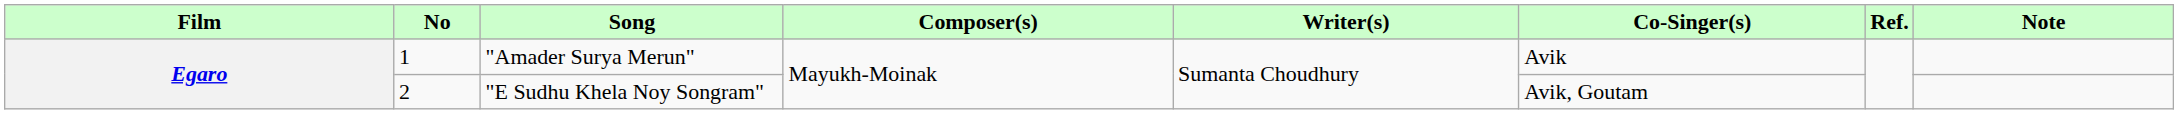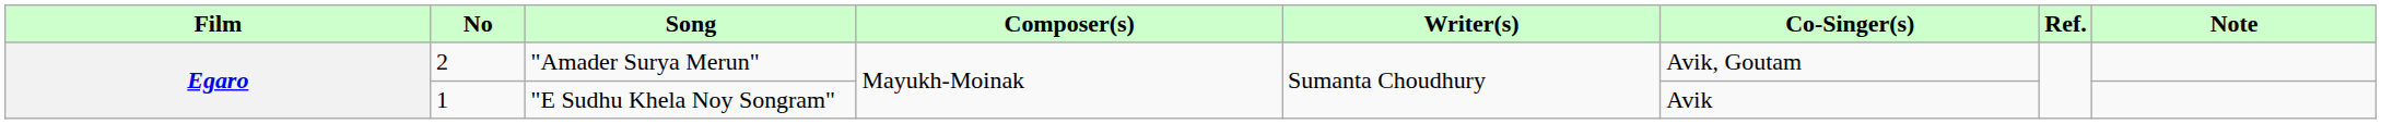 <table class="wikitable plainrowheaders" style="width:100%;" textcolor:#000;">
 <tr style="background:#cfc; text-align:center;">
 <td scope="col" style="width:18%;"><strong>Film</strong></td>
 <td scope="col" style="width:4%;"><strong>No</strong></td>
 <td scope="col" style="width:14%;"><strong>Song</strong></td>
 <td scope="col" style="width:18%;"><strong>Composer(s)</strong></td>
 <td scope="col" style="width:16%;"><strong>Writer(s)</strong></td>
 <td scope="col" style="width:16%;"><strong>Co-Singer(s)</strong></td>
 <td scope="col" style="width:2%;"><strong>Ref.</strong></td>
 <td scope="col" style="width:12%;"><strong>Note</strong></td>
 </tr>
 <tr>
 <th rowspan="2" scope="row"><em><a href='#'>Egaro</a></em></th>
-<td>1</td>
+<td>2</td>
 <td>"Amader Surya Merun"</td>
 <td rowspan="2">Mayukh-Moinak</td>
 <td rowspan="2">Sumanta Choudhury</td>
-<td>Avik</td>
+<td>Avik, Goutam</td>
 <td rowspan="2"></td>
 <td></td>
 </tr>
 <tr>
-<td>2</td>
+<td>1</td>
 <td>"E Sudhu Khela Noy Songram"</td>
-<td>Avik, Goutam</td>
+<td>Avik</td>
 <td></td>
 </tr>
 </table>
